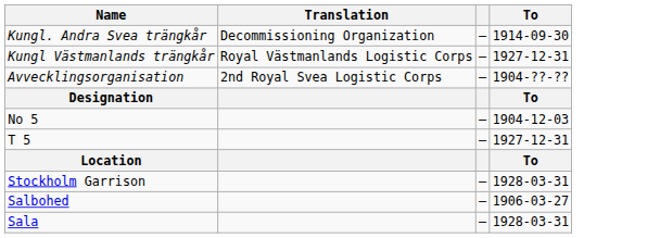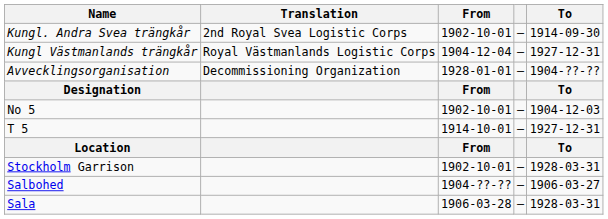 <table class="wikitable">
 <tr>
 <th style="font-weight:bold;">Name</th>
 <th style="font-weight:bold;">Translation</th>
+<th style="text-align: center; font-weight:bold;">From</th>
 <th></th>
 <th style="text-align: center; font-weight:bold;">To</th>
 </tr>
 <tr>
 <td style="font-style:italic;">Kungl. Andra Svea trängkår</td>
-<td>Decommissioning Organization</td>
+<td>2nd Royal Svea Logistic Corps</td>
+<td>1902-10-01</td>
 <td>–</td>
 <td style="text-align: center;">1914-09-30</td>
 </tr>
 <tr>
 <td style="font-style:italic;">Kungl Västmanlands trängkår</td>
 <td>Royal Västmanlands Logistic Corps</td>
+<td>1904-12-04</td>
 <td>–</td>
 <td>1927-12-31</td>
 </tr>
 <tr>
 <td style="font-style:italic;">Avvecklingsorganisation</td>
-<td>2nd Royal Svea Logistic Corps</td>
+<td>Decommissioning Organization</td>
+<td>1928-01-01</td>
 <td>–</td>
 <td style="text-align: center;">1904-??-??</td>
 </tr>
 <tr>
 <th style="font-weight:bold;">Designation</th>
 <th style="font-weight:bold;"></th>
+<th style="text-align: center; font-weight:bold;">From</th>
 <th></th>
 <th style="text-align: center; font-weight:bold;">To</th>
 </tr>
 <tr>
 <td>No 5</td>
 <td></td>
+<td style="text-align: center;">1902-10-01</td>
 <td style="text-align: center;">–</td>
 <td>1904-12-03</td>
 </tr>
 <tr>
 <td>T 5</td>
 <td></td>
+<td style="text-align: center;">1914-10-01</td>
 <td style="text-align: center;">–</td>
 <td style="text-align: center;">1927-12-31</td>
 </tr>
 <tr>
 <th style="font-weight:bold;">Location</th>
 <th style="font-weight:bold;"></th>
+<th style="text-align: center; font-weight:bold;">From</th>
 <th></th>
 <th style="text-align: center; font-weight:bold;">To</th>
 </tr>
 <tr>
 <td><a href='#'>Stockholm</a> Garrison</td>
 <td></td>
+<td style="text-align: center;">1902-10-01</td>
 <td style="text-align: center;">–</td>
 <td>1928-03-31</td>
 </tr>
 <tr>
 <td><a href='#'>Salbohed</a></td>
 <td></td>
+<td style="text-align: center;">1904-??-??</td>
 <td style="text-align: center;">–</td>
 <td style="text-align: center;">1906-03-27</td>
 </tr>
 <tr>
 <td><a href='#'>Sala</a></td>
 <td></td>
+<td style="text-align: center;">1906-03-28</td>
 <td style="text-align: center;">–</td>
 <td style="text-align: center;">1928-03-31</td>
 </tr>
 </table>
